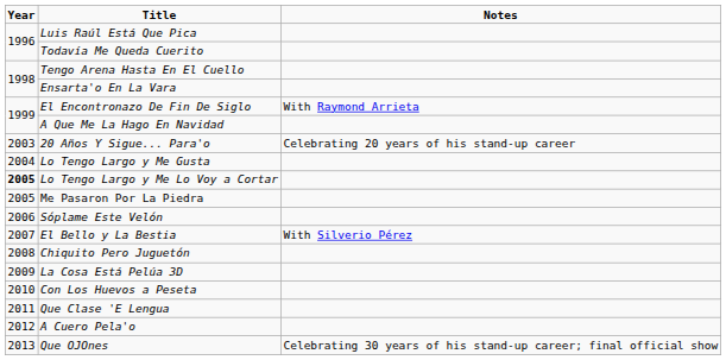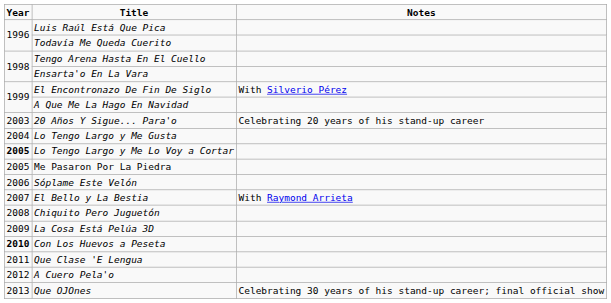 <table class="wikitable">
 <tr>
 <td style="text-align:center;"><strong>Year</strong></td>
 <td style="text-align:center;"><strong>Title</strong></td>
 <td style="text-align:center;"><strong>Notes</strong></td>
 </tr>
 <tr>
 <td rowspan=2>1996</td>
 <td><em>Luis Raúl Está Que Pica</em></td>
 <td></td>
 </tr>
 <tr>
 <td><em>Todavía Me Queda Cuerito</em></td>
 <td></td>
 </tr>
 <tr>
 <td rowspan=2>1998</td>
 <td><em>Tengo Arena Hasta En El Cuello</em></td>
 <td></td>
 </tr>
 <tr>
 <td><em>Ensarta'o En La Vara</em></td>
 <td></td>
 </tr>
 <tr>
 <td rowspan=2>1999</td>
 <td><em>El Encontronazo De Fin De Siglo</em></td>
-<td>With <a href='#'>Raymond Arrieta</a></td>
+<td>With <a href='#'>Silverio Pérez</a></td>
 </tr>
 <tr>
 <td><em>A Que Me La Hago En Navidad</em></td>
 <td></td>
 </tr>
 <tr>
 <td>2003</td>
 <td><em>20 Años Y Sigue... Para'o</em></td>
 <td>Celebrating 20 years of his stand-up career</td>
 </tr>
 <tr>
 <td>2004</td>
 <td><em>Lo Tengo Largo y Me Gusta</em></td>
 <td></td>
 </tr>
 <tr>
 <td><strong>2005</strong></td>
 <td><em>Lo Tengo Largo y Me Lo Voy a Cortar</em></td>
 <td></td>
 </tr>
 <tr>
 <td>2005</td>
 <td>Me Pasaron Por La Piedra</td>
 <td></td>
 </tr>
 <tr>
 <td>2006</td>
 <td><em>Sóplame Este Velón</em></td>
 <td></td>
 </tr>
 <tr>
 <td>2007</td>
 <td><em>El Bello y La Bestia</em></td>
-<td>With <a href='#'>Silverio Pérez</a></td>
+<td>With <a href='#'>Raymond Arrieta</a></td>
 </tr>
 <tr>
 <td>2008</td>
 <td><em>Chiquito Pero Juguetón</em></td>
 <td></td>
 </tr>
 <tr>
 <td>2009</td>
 <td><em>La Cosa Está Pelúa 3D</em></td>
 <td></td>
 </tr>
 <tr>
-<td>2010</td>
+<td><strong>2010</strong></td>
 <td><em>Con Los Huevos a Peseta</em></td>
 <td></td>
 </tr>
 <tr>
 <td>2011</td>
 <td><em>Que Clase 'E Lengua</em></td>
 <td></td>
 </tr>
 <tr>
 <td>2012</td>
 <td><em>A Cuero Pela'o</em></td>
 <td></td>
 </tr>
 <tr>
 <td>2013</td>
 <td><em>Que OJOnes</em></td>
 <td>Celebrating 30 years of his stand-up career; final official show</td>
 </tr>
 </table>
